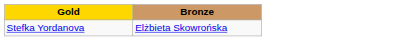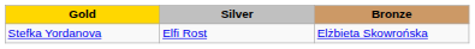 <table class="wikitable" style="text-align:left">
 <tr align="center">
 <td width=200 bgcolor=gold><strong>Gold</strong></td>
+<td width=200 bgcolor=silver><strong>Silver</strong></td>
 <td width=200 bgcolor=CC9966><strong>Bronze</strong></td>
 </tr>
 <tr>
 <td><a href='#'>Stefka Yordanova</a><br><em></em></td>
+<td><a href='#'>Elfi Rost</a><br><em></em></td>
 <td><a href='#'>Elżbieta Skowrońska</a><br><em></em></td>
 </tr>
 </table>
